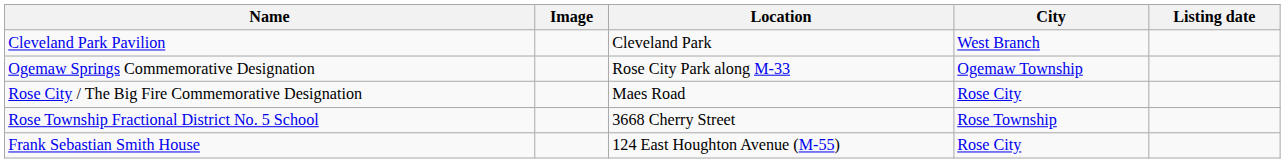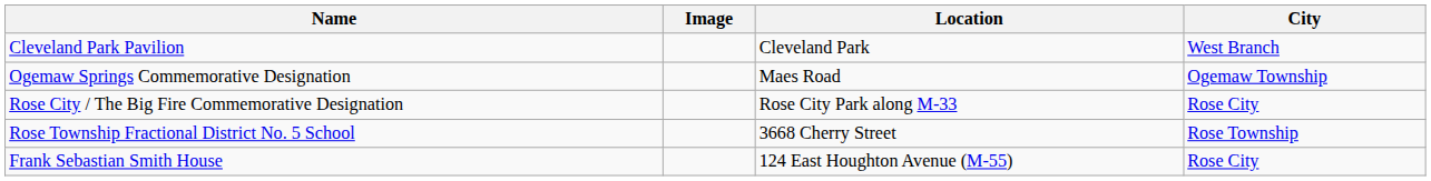 <table class="wikitable sortable" style="width:100%">
 <tr>
 <th>Name</th>
 <th>Image</th>
 <th>Location</th>
 <th>City</th>
-<th>Listing date</th>
 </tr>
 <tr>
 <td><a href='#'>Cleveland Park Pavilion</a></td>
 <td></td>
 <td>Cleveland Park</td>
 <td><a href='#'>West Branch</a></td>
-<td></td>
 </tr>
 <tr>
 <td><a href='#'>Ogemaw Springs</a> Commemorative Designation</td>
 <td></td>
-<td>Rose City Park along <a href='#'>M-33</a></td>
+<td>Maes Road</td>
 <td><a href='#'>Ogemaw Township</a></td>
-<td></td>
 </tr>
 <tr>
 <td><a href='#'>Rose City</a> / The Big Fire Commemorative Designation</td>
 <td><br></td>
-<td>Maes Road</td>
+<td>Rose City Park along <a href='#'>M-33</a></td>
 <td><a href='#'>Rose City</a></td>
-<td></td>
 </tr>
 <tr>
 <td><a href='#'>Rose Township Fractional District No. 5 School</a></td>
 <td></td>
 <td>3668 Cherry Street</td>
 <td><a href='#'>Rose Township</a></td>
-<td></td>
 </tr>
 <tr>
 <td><a href='#'>Frank Sebastian Smith House</a></td>
 <td></td>
 <td>124 East Houghton Avenue (<a href='#'>M-55</a>)</td>
 <td><a href='#'>Rose City</a></td>
-<td></td>
 </tr>
 </table>
